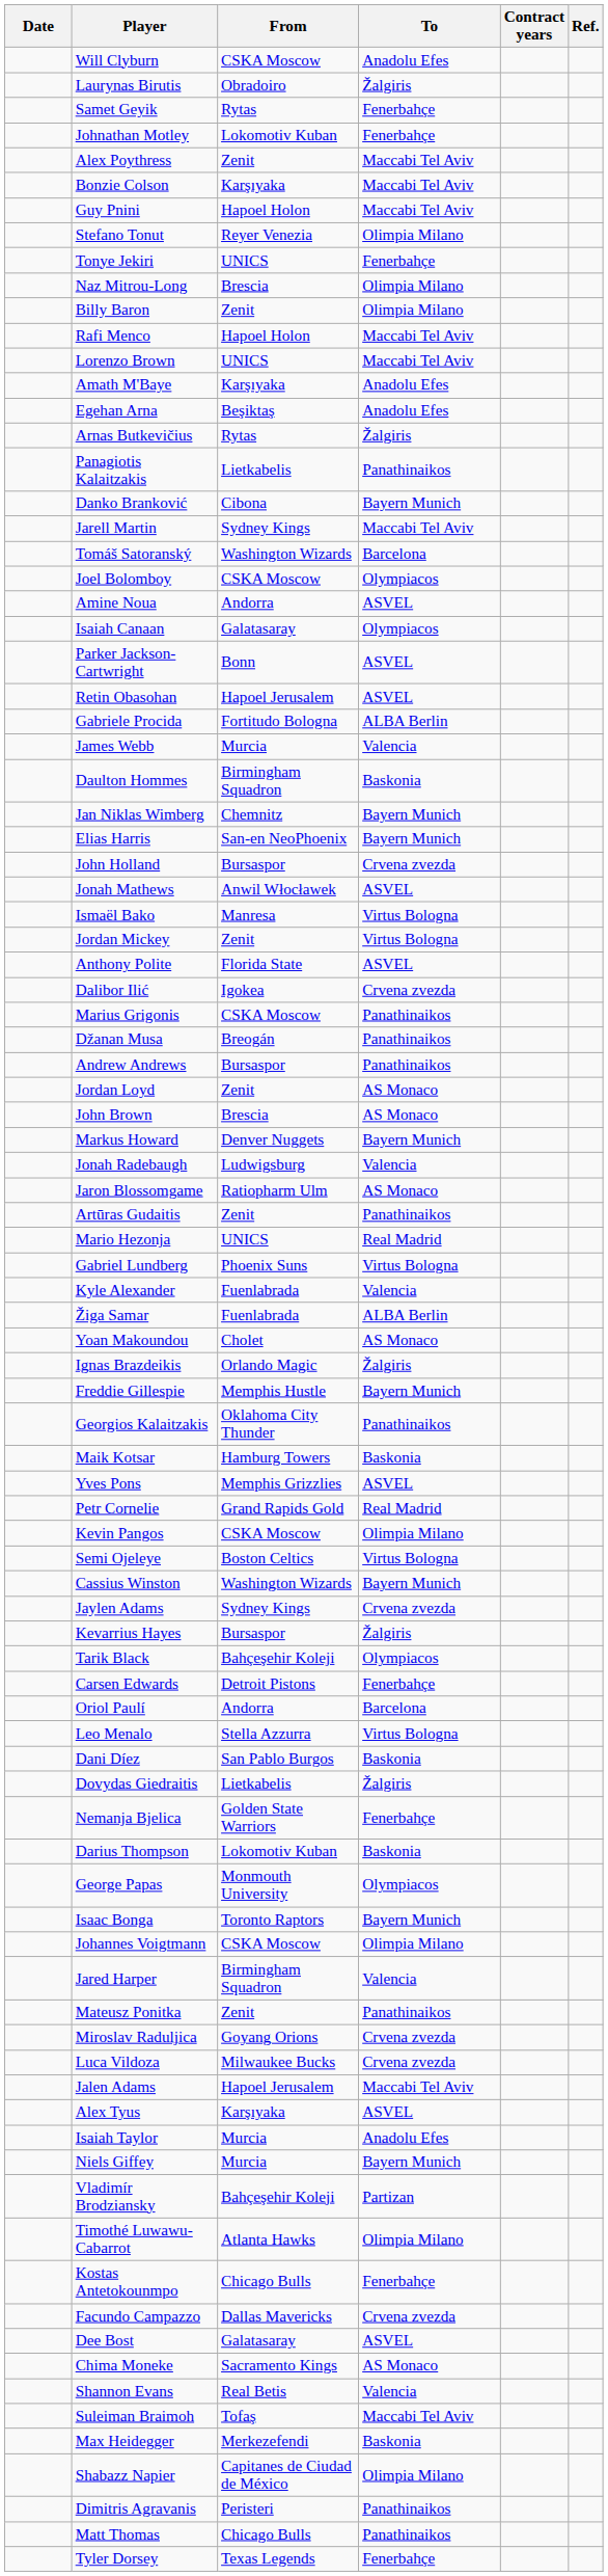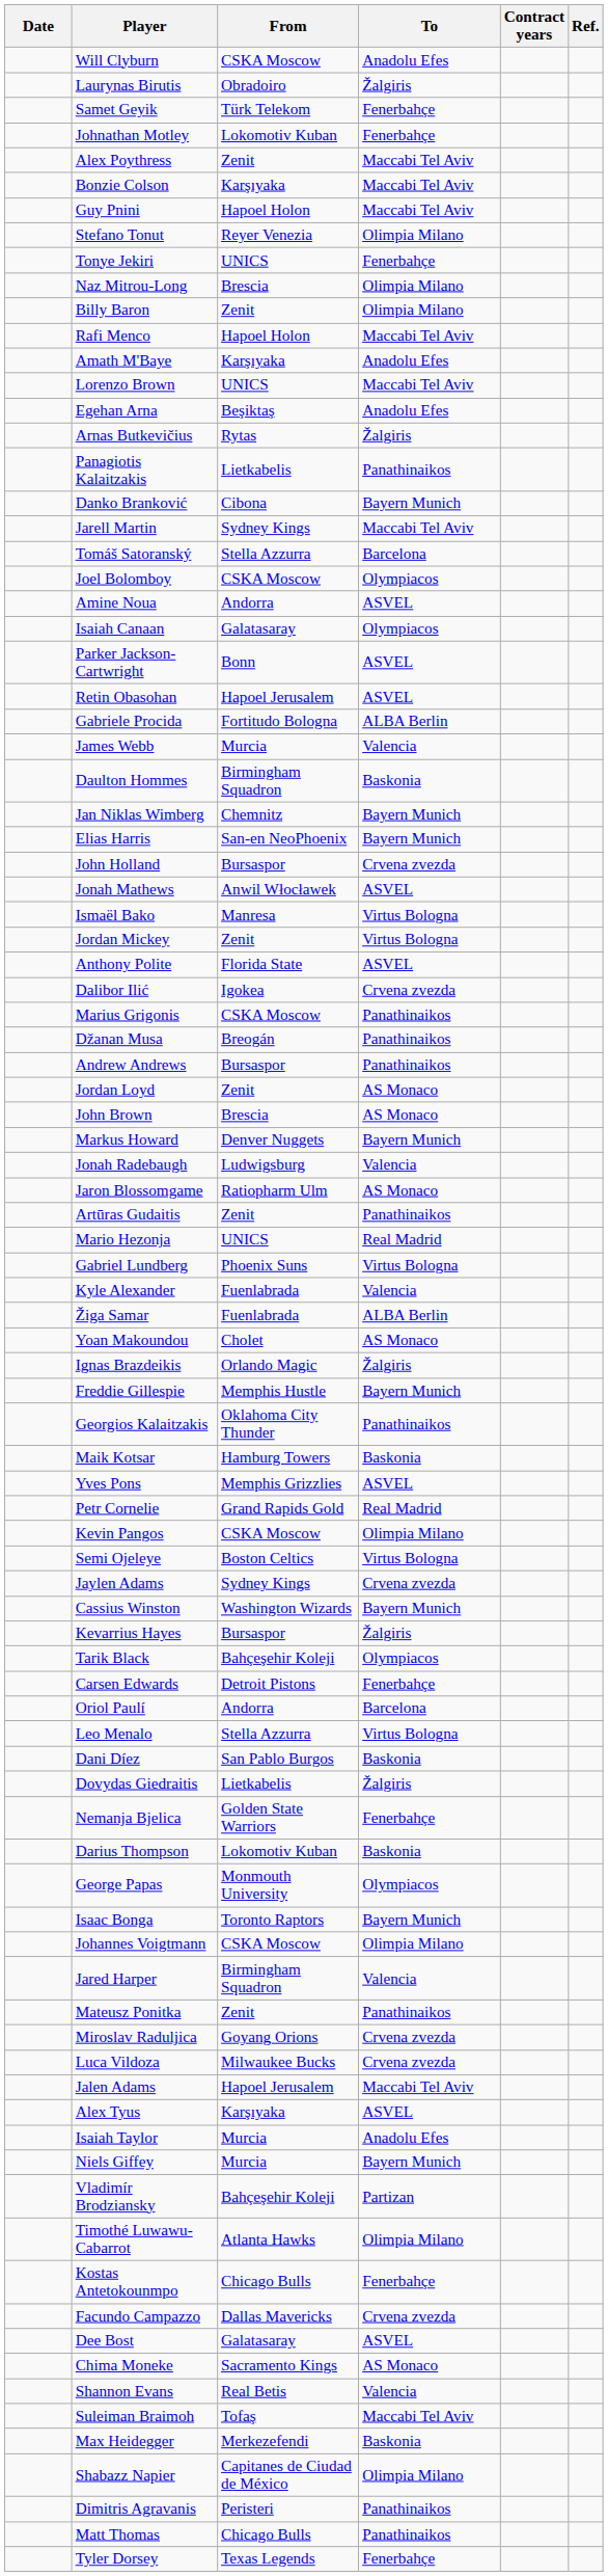 <table class="wikitable sortable">
 <tr>
 <th width=100>Date</th>
 <th width=190>Player</th>
 <th style="width:200px;">From</th>
 <th style="width:200px;">To</th>
 <th>Contract<br>years</th>
 <th>Ref.</th>
 </tr>
 <tr>
 <td></td>
 <td> <a href='#'>Will Clyburn</a></td>
 <td> <a href='#'>CSKA Moscow</a></td>
 <td> <a href='#'>Anadolu Efes</a></td>
 <td></td>
 <td></td>
 </tr>
 <tr>
 <td></td>
 <td> <a href='#'>Laurynas Birutis</a></td>
 <td> <a href='#'>Obradoiro</a></td>
 <td> <a href='#'>Žalgiris</a></td>
 <td></td>
 <td></td>
 </tr>
 <tr>
 <td></td>
 <td> <a href='#'>Samet Geyik</a></td>
-<td> <a href='#'>Rytas</a></td>
+<td> <a href='#'>Türk Telekom</a></td>
 <td> <a href='#'>Fenerbahçe</a></td>
 <td></td>
 <td></td>
 </tr>
 <tr>
 <td></td>
 <td> <a href='#'>Johnathan Motley</a></td>
 <td> <a href='#'>Lokomotiv Kuban</a></td>
 <td> <a href='#'>Fenerbahçe</a></td>
 <td></td>
 <td></td>
 </tr>
 <tr>
 <td></td>
 <td> <a href='#'>Alex Poythress</a></td>
 <td> <a href='#'>Zenit</a></td>
 <td> <a href='#'>Maccabi Tel Aviv</a></td>
 <td></td>
 <td></td>
 </tr>
 <tr>
 <td></td>
 <td> <a href='#'>Bonzie Colson</a></td>
 <td> <a href='#'>Karşıyaka</a></td>
 <td> <a href='#'>Maccabi Tel Aviv</a></td>
 <td></td>
 <td></td>
 </tr>
 <tr>
 <td></td>
 <td> <a href='#'>Guy Pnini</a></td>
 <td> <a href='#'>Hapoel Holon</a></td>
 <td> <a href='#'>Maccabi Tel Aviv</a></td>
 <td></td>
 <td></td>
 </tr>
 <tr>
 <td></td>
 <td> <a href='#'>Stefano Tonut</a></td>
 <td> <a href='#'>Reyer Venezia</a></td>
 <td> <a href='#'>Olimpia Milano</a></td>
 <td></td>
 <td></td>
 </tr>
 <tr>
 <td></td>
 <td> <a href='#'>Tonye Jekiri</a></td>
 <td> <a href='#'>UNICS</a></td>
 <td> <a href='#'>Fenerbahçe</a></td>
 <td></td>
 <td></td>
 </tr>
 <tr>
 <td></td>
 <td> <a href='#'>Naz Mitrou-Long</a></td>
 <td> <a href='#'>Brescia</a></td>
 <td> <a href='#'>Olimpia Milano</a></td>
 <td></td>
 <td></td>
 </tr>
 <tr>
 <td></td>
 <td> <a href='#'>Billy Baron</a></td>
 <td> <a href='#'>Zenit</a></td>
 <td> <a href='#'>Olimpia Milano</a></td>
 <td></td>
 <td></td>
 </tr>
 <tr>
 <td></td>
 <td> <a href='#'>Rafi Menco</a></td>
 <td> <a href='#'>Hapoel Holon</a></td>
 <td> <a href='#'>Maccabi Tel Aviv</a></td>
 <td></td>
 <td></td>
 </tr>
 <tr>
 <td></td>
-<td> <a href='#'>Lorenzo Brown</a></td>
-<td> <a href='#'>UNICS</a></td>
-<td> <a href='#'>Maccabi Tel Aviv</a></td>
+<td> <a href='#'>Amath M'Baye</a></td>
+<td> <a href='#'>Karşıyaka</a></td>
+<td> <a href='#'>Anadolu Efes</a></td>
 <td></td>
 <td></td>
 </tr>
 <tr>
 <td></td>
-<td> <a href='#'>Amath M'Baye</a></td>
-<td> <a href='#'>Karşıyaka</a></td>
-<td> <a href='#'>Anadolu Efes</a></td>
+<td> <a href='#'>Lorenzo Brown</a></td>
+<td> <a href='#'>UNICS</a></td>
+<td> <a href='#'>Maccabi Tel Aviv</a></td>
 <td></td>
 <td></td>
 </tr>
 <tr>
 <td></td>
 <td> <a href='#'>Egehan Arna</a></td>
 <td> <a href='#'>Beşiktaş</a></td>
 <td> <a href='#'>Anadolu Efes</a></td>
 <td></td>
 <td></td>
 </tr>
 <tr>
 <td></td>
 <td> <a href='#'>Arnas Butkevičius</a></td>
 <td> <a href='#'>Rytas</a></td>
 <td> <a href='#'>Žalgiris</a></td>
 <td></td>
 <td></td>
 </tr>
 <tr>
 <td></td>
 <td> <a href='#'>Panagiotis Kalaitzakis</a></td>
 <td> <a href='#'>Lietkabelis</a></td>
 <td> <a href='#'>Panathinaikos</a></td>
 <td></td>
 <td></td>
 </tr>
 <tr>
 <td></td>
 <td> <a href='#'>Danko Branković</a></td>
 <td> <a href='#'>Cibona</a></td>
 <td> <a href='#'>Bayern Munich</a></td>
 <td></td>
 <td></td>
 </tr>
 <tr>
 <td></td>
 <td> <a href='#'>Jarell Martin</a></td>
 <td> <a href='#'>Sydney Kings</a></td>
 <td> <a href='#'>Maccabi Tel Aviv</a></td>
 <td></td>
 <td></td>
 </tr>
 <tr>
 <td></td>
 <td> <a href='#'>Tomáš Satoranský</a></td>
-<td> <a href='#'>Washington Wizards</a></td>
+<td> <a href='#'>Stella Azzurra</a></td>
 <td> <a href='#'>Barcelona</a></td>
 <td></td>
 <td></td>
 </tr>
 <tr>
 <td></td>
 <td> <a href='#'>Joel Bolomboy</a></td>
 <td> <a href='#'>CSKA Moscow</a></td>
 <td> <a href='#'>Olympiacos</a></td>
 <td></td>
 <td></td>
 </tr>
 <tr>
 <td></td>
 <td> <a href='#'>Amine Noua</a></td>
 <td> <a href='#'>Andorra</a></td>
 <td> <a href='#'>ASVEL</a></td>
 <td></td>
 <td></td>
 </tr>
 <tr>
 <td></td>
 <td> <a href='#'>Isaiah Canaan</a></td>
 <td> <a href='#'>Galatasaray</a></td>
 <td> <a href='#'>Olympiacos</a></td>
 <td></td>
 <td></td>
 </tr>
 <tr>
 <td></td>
 <td> <a href='#'>Parker Jackson-Cartwright</a></td>
 <td> <a href='#'>Bonn</a></td>
 <td> <a href='#'>ASVEL</a></td>
 <td></td>
 <td></td>
 </tr>
 <tr>
 <td></td>
 <td> <a href='#'>Retin Obasohan</a></td>
 <td> <a href='#'>Hapoel Jerusalem</a></td>
 <td> <a href='#'>ASVEL</a></td>
 <td></td>
 <td></td>
 </tr>
 <tr>
 <td></td>
 <td> <a href='#'>Gabriele Procida</a></td>
 <td> <a href='#'>Fortitudo Bologna</a></td>
 <td> <a href='#'>ALBA Berlin</a></td>
 <td></td>
 <td></td>
 </tr>
 <tr>
 <td></td>
 <td> <a href='#'>James Webb</a></td>
 <td> <a href='#'>Murcia</a></td>
 <td> <a href='#'>Valencia</a></td>
 <td></td>
 <td></td>
 </tr>
 <tr>
 <td></td>
 <td> <a href='#'>Daulton Hommes</a></td>
 <td> <a href='#'>Birmingham Squadron</a></td>
 <td> <a href='#'>Baskonia</a></td>
 <td></td>
 <td></td>
 </tr>
 <tr>
 <td></td>
 <td> <a href='#'>Jan Niklas Wimberg</a></td>
 <td> <a href='#'>Chemnitz</a></td>
 <td> <a href='#'>Bayern Munich</a></td>
 <td></td>
 <td></td>
 </tr>
 <tr>
 <td></td>
 <td> <a href='#'>Elias Harris</a></td>
 <td> <a href='#'>San-en NeoPhoenix</a></td>
 <td> <a href='#'>Bayern Munich</a></td>
 <td></td>
 <td></td>
 </tr>
 <tr>
 <td></td>
 <td> <a href='#'>John Holland</a></td>
 <td> <a href='#'>Bursaspor</a></td>
 <td> <a href='#'>Crvena zvezda</a></td>
 <td></td>
 <td></td>
 </tr>
 <tr>
 <td></td>
 <td> <a href='#'>Jonah Mathews</a></td>
 <td> <a href='#'>Anwil Włocławek</a></td>
 <td> <a href='#'>ASVEL</a></td>
 <td></td>
 <td></td>
 </tr>
 <tr>
 <td></td>
 <td> <a href='#'>Ismaël Bako</a></td>
 <td> <a href='#'>Manresa</a></td>
 <td> <a href='#'>Virtus Bologna</a></td>
 <td></td>
 <td></td>
 </tr>
 <tr>
 <td></td>
 <td> <a href='#'>Jordan Mickey</a></td>
 <td> <a href='#'>Zenit</a></td>
 <td> <a href='#'>Virtus Bologna</a></td>
 <td></td>
 <td></td>
 </tr>
 <tr>
 <td></td>
 <td> <a href='#'>Anthony Polite</a></td>
 <td> <a href='#'>Florida State</a></td>
 <td> <a href='#'>ASVEL</a></td>
 <td></td>
 <td></td>
 </tr>
 <tr>
 <td></td>
 <td> <a href='#'>Dalibor Ilić</a></td>
 <td> <a href='#'>Igokea</a></td>
 <td> <a href='#'>Crvena zvezda</a></td>
 <td></td>
 <td></td>
 </tr>
 <tr>
 <td></td>
 <td> <a href='#'>Marius Grigonis</a></td>
 <td> <a href='#'>CSKA Moscow</a></td>
 <td> <a href='#'>Panathinaikos</a></td>
 <td></td>
 <td></td>
 </tr>
 <tr>
 <td></td>
 <td> <a href='#'>Džanan Musa</a></td>
 <td> <a href='#'>Breogán</a></td>
 <td> <a href='#'>Panathinaikos</a></td>
 <td></td>
 <td></td>
 </tr>
 <tr>
 <td></td>
 <td> <a href='#'>Andrew Andrews</a></td>
 <td> <a href='#'>Bursaspor</a></td>
 <td> <a href='#'>Panathinaikos</a></td>
 <td></td>
 <td></td>
 </tr>
 <tr>
 <td></td>
 <td> <a href='#'>Jordan Loyd</a></td>
 <td> <a href='#'>Zenit</a></td>
 <td> <a href='#'>AS Monaco</a></td>
 <td></td>
 <td></td>
 </tr>
 <tr>
 <td></td>
 <td> <a href='#'>John Brown</a></td>
 <td> <a href='#'>Brescia</a></td>
 <td> <a href='#'>AS Monaco</a></td>
 <td></td>
 <td></td>
 </tr>
 <tr>
 <td></td>
 <td> <a href='#'>Markus Howard</a></td>
 <td> <a href='#'>Denver Nuggets</a></td>
 <td> <a href='#'>Bayern Munich</a></td>
 <td></td>
 <td></td>
 </tr>
 <tr>
 <td></td>
 <td> <a href='#'>Jonah Radebaugh</a></td>
 <td> <a href='#'>Ludwigsburg</a></td>
 <td> <a href='#'>Valencia</a></td>
 <td></td>
 <td></td>
 </tr>
 <tr>
 <td></td>
 <td> <a href='#'>Jaron Blossomgame</a></td>
 <td> <a href='#'>Ratiopharm Ulm</a></td>
 <td> <a href='#'>AS Monaco</a></td>
 <td></td>
 <td></td>
 </tr>
 <tr>
 <td></td>
 <td> <a href='#'>Artūras Gudaitis</a></td>
 <td> <a href='#'>Zenit</a></td>
 <td> <a href='#'>Panathinaikos</a></td>
 <td></td>
 <td></td>
 </tr>
 <tr>
 <td></td>
 <td> <a href='#'>Mario Hezonja</a></td>
 <td> <a href='#'>UNICS</a></td>
 <td> <a href='#'>Real Madrid</a></td>
 <td></td>
 <td></td>
 </tr>
 <tr>
 <td></td>
 <td> <a href='#'>Gabriel Lundberg</a></td>
 <td> <a href='#'>Phoenix Suns</a></td>
 <td> <a href='#'>Virtus Bologna</a></td>
 <td></td>
 <td></td>
 </tr>
 <tr>
 <td></td>
 <td> <a href='#'>Kyle Alexander</a></td>
 <td> <a href='#'>Fuenlabrada</a></td>
 <td> <a href='#'>Valencia</a></td>
 <td></td>
 <td></td>
 </tr>
 <tr>
 <td></td>
 <td> <a href='#'>Žiga Samar</a></td>
 <td> <a href='#'>Fuenlabrada</a></td>
 <td> <a href='#'>ALBA Berlin</a></td>
 <td></td>
 <td></td>
 </tr>
 <tr>
 <td></td>
 <td> <a href='#'>Yoan Makoundou</a></td>
 <td> <a href='#'>Cholet</a></td>
 <td> <a href='#'>AS Monaco</a></td>
 <td></td>
 <td></td>
 </tr>
 <tr>
 <td></td>
 <td> <a href='#'>Ignas Brazdeikis</a></td>
 <td> <a href='#'>Orlando Magic</a></td>
 <td> <a href='#'>Žalgiris</a></td>
 <td></td>
 <td></td>
 </tr>
 <tr>
 <td></td>
 <td> <a href='#'>Freddie Gillespie</a></td>
 <td> <a href='#'>Memphis Hustle</a></td>
 <td> <a href='#'>Bayern Munich</a></td>
 <td></td>
 <td></td>
 </tr>
 <tr>
 <td></td>
 <td> <a href='#'>Georgios Kalaitzakis</a></td>
 <td> <a href='#'>Oklahoma City Thunder</a></td>
 <td> <a href='#'>Panathinaikos</a></td>
 <td></td>
 <td></td>
 </tr>
 <tr>
 <td></td>
 <td> <a href='#'>Maik Kotsar</a></td>
 <td> <a href='#'>Hamburg Towers</a></td>
 <td> <a href='#'>Baskonia</a></td>
 <td></td>
 <td></td>
 </tr>
 <tr>
 <td></td>
 <td> <a href='#'>Yves Pons</a></td>
 <td> <a href='#'>Memphis Grizzlies</a></td>
 <td> <a href='#'>ASVEL</a></td>
 <td></td>
 <td></td>
 </tr>
 <tr>
 <td></td>
 <td> <a href='#'>Petr Cornelie</a></td>
 <td> <a href='#'>Grand Rapids Gold</a></td>
 <td> <a href='#'>Real Madrid</a></td>
 <td></td>
 <td></td>
 </tr>
 <tr>
 <td></td>
 <td> <a href='#'>Kevin Pangos</a></td>
 <td> <a href='#'>CSKA Moscow</a></td>
 <td> <a href='#'>Olimpia Milano</a></td>
 <td></td>
 <td></td>
 </tr>
 <tr>
 <td></td>
 <td> <a href='#'>Semi Ojeleye</a></td>
 <td> <a href='#'>Boston Celtics</a></td>
 <td> <a href='#'>Virtus Bologna</a></td>
 <td></td>
 <td></td>
 </tr>
 <tr>
 <td></td>
-<td> <a href='#'>Cassius Winston</a></td>
-<td> <a href='#'>Washington Wizards</a></td>
-<td> <a href='#'>Bayern Munich</a></td>
+<td> <a href='#'>Jaylen Adams</a></td>
+<td> <a href='#'>Sydney Kings</a></td>
+<td> <a href='#'>Crvena zvezda</a></td>
 <td></td>
 <td></td>
 </tr>
 <tr>
 <td></td>
-<td> <a href='#'>Jaylen Adams</a></td>
-<td> <a href='#'>Sydney Kings</a></td>
-<td> <a href='#'>Crvena zvezda</a></td>
+<td> <a href='#'>Cassius Winston</a></td>
+<td> <a href='#'>Washington Wizards</a></td>
+<td> <a href='#'>Bayern Munich</a></td>
 <td></td>
 <td></td>
 </tr>
 <tr>
 <td></td>
 <td> <a href='#'>Kevarrius Hayes</a></td>
 <td> <a href='#'>Bursaspor</a></td>
 <td> <a href='#'>Žalgiris</a></td>
 <td></td>
 <td></td>
 </tr>
 <tr>
 <td></td>
 <td> <a href='#'>Tarik Black</a></td>
 <td> <a href='#'>Bahçeşehir Koleji</a></td>
 <td> <a href='#'>Olympiacos</a></td>
 <td></td>
 <td></td>
 </tr>
 <tr>
 <td></td>
 <td> <a href='#'>Carsen Edwards</a></td>
 <td> <a href='#'>Detroit Pistons</a></td>
 <td> <a href='#'>Fenerbahçe</a></td>
 <td></td>
 <td></td>
 </tr>
 <tr>
 <td></td>
 <td> <a href='#'>Oriol Paulí</a></td>
 <td> <a href='#'>Andorra</a></td>
 <td> <a href='#'>Barcelona</a></td>
 <td></td>
 <td></td>
 </tr>
 <tr>
 <td></td>
 <td> <a href='#'>Leo Menalo</a></td>
 <td> <a href='#'>Stella Azzurra</a></td>
 <td> <a href='#'>Virtus Bologna</a></td>
 <td></td>
 <td></td>
 </tr>
 <tr>
 <td></td>
 <td> <a href='#'>Dani Díez</a></td>
 <td> <a href='#'>San Pablo Burgos</a></td>
 <td> <a href='#'>Baskonia</a></td>
 <td></td>
 <td></td>
 </tr>
 <tr>
 <td></td>
 <td> <a href='#'>Dovydas Giedraitis</a></td>
 <td> <a href='#'>Lietkabelis</a></td>
 <td> <a href='#'>Žalgiris</a></td>
 <td></td>
 <td></td>
 </tr>
 <tr>
 <td></td>
 <td> <a href='#'>Nemanja Bjelica</a></td>
 <td> <a href='#'>Golden State Warriors</a></td>
 <td> <a href='#'>Fenerbahçe</a></td>
 <td></td>
 <td></td>
 </tr>
 <tr>
 <td></td>
 <td> <a href='#'>Darius Thompson</a></td>
 <td> <a href='#'>Lokomotiv Kuban</a></td>
 <td> <a href='#'>Baskonia</a></td>
 <td></td>
 <td></td>
 </tr>
 <tr>
 <td></td>
 <td> <a href='#'>George Papas</a></td>
 <td> <a href='#'>Monmouth University</a></td>
 <td> <a href='#'>Olympiacos</a></td>
 <td></td>
 <td></td>
 </tr>
 <tr>
 <td></td>
 <td> <a href='#'>Isaac Bonga</a></td>
 <td> <a href='#'>Toronto Raptors</a></td>
 <td> <a href='#'>Bayern Munich</a></td>
 <td></td>
 <td></td>
 </tr>
 <tr>
 <td></td>
 <td> <a href='#'>Johannes Voigtmann</a></td>
 <td> <a href='#'>CSKA Moscow</a></td>
 <td> <a href='#'>Olimpia Milano</a></td>
 <td></td>
 <td></td>
 </tr>
 <tr>
 <td></td>
 <td> <a href='#'>Jared Harper</a></td>
 <td> <a href='#'>Birmingham Squadron</a></td>
 <td> <a href='#'>Valencia</a></td>
 <td></td>
 <td></td>
 </tr>
 <tr>
 <td></td>
 <td> <a href='#'>Mateusz Ponitka</a></td>
 <td> <a href='#'>Zenit</a></td>
 <td> <a href='#'>Panathinaikos</a></td>
 <td></td>
 <td></td>
 </tr>
 <tr>
 <td></td>
 <td> <a href='#'>Miroslav Raduljica</a></td>
 <td> <a href='#'>Goyang Orions</a></td>
 <td> <a href='#'>Crvena zvezda</a></td>
 <td></td>
 <td></td>
 </tr>
 <tr>
 <td></td>
 <td> <a href='#'>Luca Vildoza</a></td>
 <td> <a href='#'>Milwaukee Bucks</a></td>
 <td> <a href='#'>Crvena zvezda</a></td>
 <td></td>
 <td></td>
 </tr>
 <tr>
 <td></td>
 <td> <a href='#'>Jalen Adams</a></td>
 <td> <a href='#'>Hapoel Jerusalem</a></td>
 <td> <a href='#'>Maccabi Tel Aviv</a></td>
 <td></td>
 <td></td>
 </tr>
 <tr>
 <td></td>
 <td> <a href='#'>Alex Tyus</a></td>
 <td> <a href='#'>Karşıyaka</a></td>
 <td> <a href='#'>ASVEL</a></td>
 <td></td>
 <td></td>
 </tr>
 <tr>
 <td></td>
 <td> <a href='#'>Isaiah Taylor</a></td>
 <td> <a href='#'>Murcia</a></td>
 <td> <a href='#'>Anadolu Efes</a></td>
 <td></td>
 <td></td>
 </tr>
 <tr>
 <td></td>
 <td> <a href='#'>Niels Giffey</a></td>
 <td> <a href='#'>Murcia</a></td>
 <td> <a href='#'>Bayern Munich</a></td>
 <td></td>
 <td></td>
 </tr>
 <tr>
 <td></td>
 <td> <a href='#'>Vladimír Brodziansky</a></td>
 <td> <a href='#'>Bahçeşehir Koleji</a></td>
 <td> <a href='#'>Partizan</a></td>
 <td></td>
 <td></td>
 </tr>
 <tr>
 <td></td>
 <td> <a href='#'>Timothé Luwawu-Cabarrot</a></td>
 <td> <a href='#'>Atlanta Hawks</a></td>
 <td> <a href='#'>Olimpia Milano</a></td>
 <td></td>
 <td></td>
 </tr>
 <tr>
 <td></td>
 <td> <a href='#'>Kostas Antetokounmpo</a></td>
 <td> <a href='#'>Chicago Bulls</a></td>
 <td> <a href='#'>Fenerbahçe</a></td>
 <td></td>
 <td></td>
 </tr>
 <tr>
 <td></td>
 <td> <a href='#'>Facundo Campazzo</a></td>
 <td> <a href='#'>Dallas Mavericks</a></td>
 <td> <a href='#'>Crvena zvezda</a></td>
 <td></td>
 <td></td>
 </tr>
 <tr>
 <td></td>
 <td> <a href='#'>Dee Bost</a></td>
 <td> <a href='#'>Galatasaray</a></td>
 <td> <a href='#'>ASVEL</a></td>
 <td></td>
 <td></td>
 </tr>
 <tr>
 <td></td>
 <td> <a href='#'>Chima Moneke</a></td>
 <td> <a href='#'>Sacramento Kings</a></td>
 <td> <a href='#'>AS Monaco</a></td>
 <td></td>
 <td></td>
 </tr>
 <tr>
 <td></td>
 <td> <a href='#'>Shannon Evans</a></td>
 <td> <a href='#'>Real Betis</a></td>
 <td> <a href='#'>Valencia</a></td>
 <td></td>
 <td></td>
 </tr>
 <tr>
 <td></td>
 <td> <a href='#'>Suleiman Braimoh</a></td>
 <td> <a href='#'>Tofaş</a></td>
 <td> <a href='#'>Maccabi Tel Aviv</a></td>
 <td></td>
 <td></td>
 </tr>
 <tr>
 <td></td>
 <td> <a href='#'>Max Heidegger</a></td>
 <td> <a href='#'>Merkezefendi</a></td>
 <td> <a href='#'>Baskonia</a></td>
 <td></td>
 <td></td>
 </tr>
 <tr>
 <td></td>
 <td> <a href='#'>Shabazz Napier</a></td>
 <td> <a href='#'>Capitanes de Ciudad de México</a></td>
 <td> <a href='#'>Olimpia Milano</a></td>
 <td></td>
 <td></td>
 </tr>
 <tr>
 <td></td>
 <td> <a href='#'>Dimitris Agravanis</a></td>
 <td> <a href='#'>Peristeri</a></td>
 <td> <a href='#'>Panathinaikos</a></td>
 <td></td>
 <td></td>
 </tr>
 <tr>
 <td></td>
 <td> <a href='#'>Matt Thomas</a></td>
 <td> <a href='#'>Chicago Bulls</a></td>
 <td> <a href='#'>Panathinaikos</a></td>
 <td></td>
 <td></td>
 </tr>
 <tr>
 <td></td>
 <td> <a href='#'>Tyler Dorsey</a></td>
 <td> <a href='#'>Texas Legends</a></td>
 <td> <a href='#'>Fenerbahçe</a></td>
 <td></td>
 <td></td>
 </tr>
 </table>
